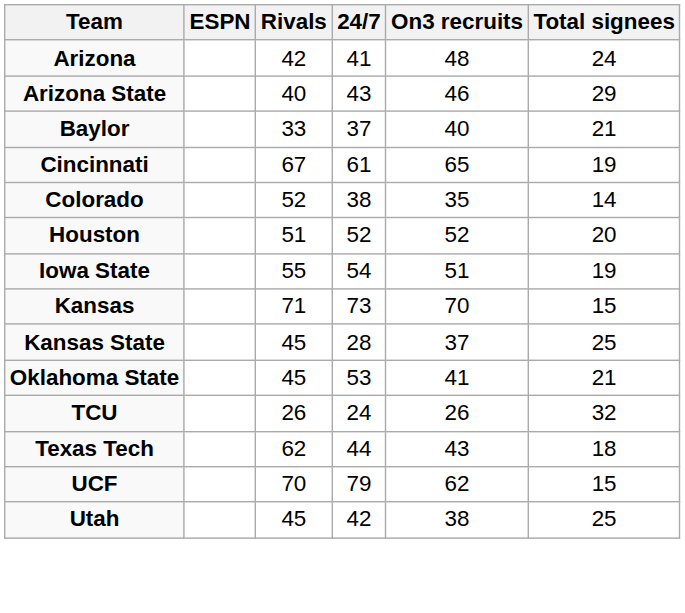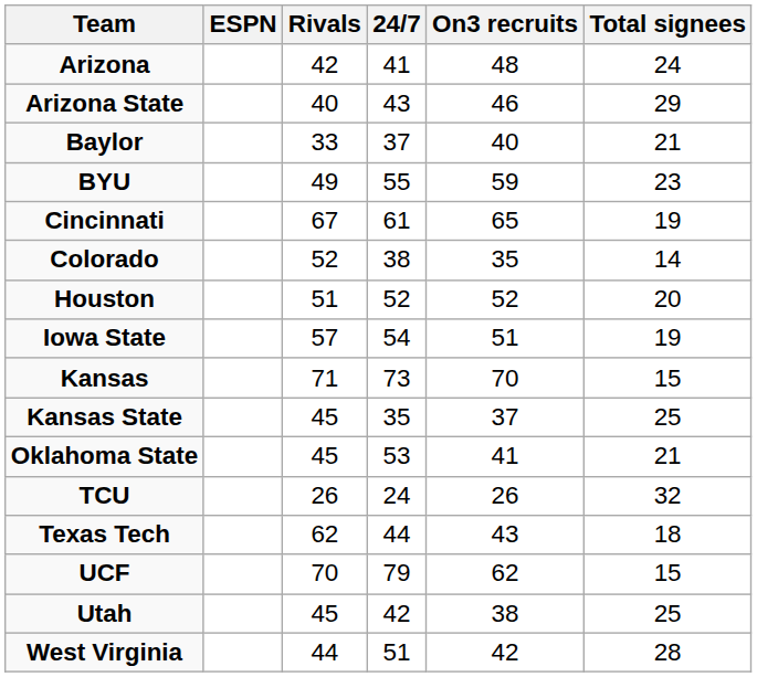 <table class="wikitable sortable" style="text-align:center">
 <tr>
 <th>Team</th>
 <th>ESPN</th>
 <th>Rivals</th>
 <th>24/7</th>
 <th>On3 recruits</th>
 <th>Total signees</th>
 </tr>
 <tr>
 <td><strong>Arizona</strong></td>
 <td style="text-align:center; background:white"></td>
 <td style="text-align:center; background:white">42</td>
 <td style="text-align:center; background:white">41</td>
 <td style="text-align:center; background:white">48</td>
 <td style="text-align:center; background:white">24</td>
 </tr>
 <tr>
 <td><strong>Arizona State</strong></td>
 <td style="text-align:center; background:white"></td>
 <td style="text-align:center; background:white">40</td>
 <td style="text-align:center; background:white">43</td>
 <td style="text-align:center; background:white">46</td>
 <td style="text-align:center; background:white">29</td>
 </tr>
 <tr>
 <td><strong>Baylor</strong></td>
 <td style="text-align:center; background:white"></td>
 <td style="text-align:center; background:white">33</td>
 <td style="text-align:center; background:white">37</td>
 <td style="text-align:center; background:white">40</td>
 <td style="text-align:center; background:white">21</td>
 </tr>
 <tr>
+<td><strong>BYU</strong></td>
+<td style="text-align:center; background:white"></td>
+<td style="text-align:center; background:white">49</td>
+<td style="text-align:center; background:white">55</td>
+<td style="text-align:center; background:white">59</td>
+<td style="text-align:center; background:white">23</td>
+</tr>
+<tr>
 <td><strong>Cincinnati</strong></td>
 <td style="text-align:center; background:white"></td>
 <td style="text-align:center; background:white">67</td>
 <td style="text-align:center; background:white">61</td>
 <td style="text-align:center; background:white">65</td>
 <td style="text-align:center; background:white">19</td>
 </tr>
 <tr>
 <td><strong>Colorado</strong></td>
 <td style="text-align:center; background:white"></td>
 <td style="text-align:center; background:white">52</td>
 <td style="text-align:center; background:white">38</td>
 <td style="text-align:center; background:white">35</td>
 <td style="text-align:center; background:white">14</td>
 </tr>
 <tr>
 <td><strong>Houston</strong></td>
 <td style="text-align:center; background:white"></td>
 <td style="text-align:center; background:white">51</td>
 <td style="text-align:center; background:white">52</td>
 <td style="text-align:center; background:white">52</td>
 <td style="text-align:center; background:white">20</td>
 </tr>
 <tr>
 <td><strong>Iowa State</strong></td>
 <td style="text-align:center; background:white"></td>
-<td style="text-align:center; background:white">55</td>
+<td style="text-align:center; background:white">57</td>
 <td style="text-align:center; background:white">54</td>
 <td style="text-align:center; background:white">51</td>
 <td style="text-align:center; background:white">19</td>
 </tr>
 <tr>
 <td><strong>Kansas</strong></td>
 <td style="text-align:center; background:white"></td>
 <td style="text-align:center; background:white">71</td>
 <td style="text-align:center; background:white">73</td>
 <td style="text-align:center; background:white">70</td>
 <td style="text-align:center; background:white">15</td>
 </tr>
 <tr>
 <td><strong>Kansas State</strong></td>
 <td style="text-align:center; background:white"></td>
 <td style="text-align:center; background:white">45</td>
-<td style="text-align:center; background:white">28</td>
+<td style="text-align:center; background:white">35</td>
 <td style="text-align:center; background:white">37</td>
 <td style="text-align:center; background:white">25</td>
 </tr>
 <tr>
 <td><strong>Oklahoma State</strong></td>
 <td style="text-align:center; background:white"></td>
 <td style="text-align:center; background:white">45</td>
 <td style="text-align:center; background:white">53</td>
 <td style="text-align:center; background:white">41</td>
 <td style="text-align:center; background:white">21</td>
 </tr>
 <tr>
 <td><strong>TCU</strong></td>
 <td style="text-align:center; background:white"></td>
 <td style="text-align:center; background:white">26</td>
 <td style="text-align:center; background:white">24</td>
 <td style="text-align:center; background:white">26</td>
 <td style="text-align:center; background:white">32</td>
 </tr>
 <tr>
 <td><strong>Texas Tech</strong></td>
 <td style="text-align:center; background:white"></td>
 <td style="text-align:center; background:white">62</td>
 <td style="text-align:center; background:white">44</td>
 <td style="text-align:center; background:white">43</td>
 <td style="text-align:center; background:white">18</td>
 </tr>
 <tr>
 <td><strong>UCF</strong></td>
 <td style="text-align:center; background:white"></td>
 <td style="text-align:center; background:white">70</td>
 <td style="text-align:center; background:white">79</td>
 <td style="text-align:center; background:white">62</td>
 <td style="text-align:center; background:white">15</td>
 </tr>
 <tr>
 <td><strong>Utah</strong></td>
 <td style="text-align:center; background:white"></td>
 <td style="text-align:center; background:white">45</td>
 <td style="text-align:center; background:white">42</td>
 <td style="text-align:center; background:white">38</td>
 <td style="text-align:center; background:white">25</td>
 </tr>
+<tr>
+<td><strong>West Virginia</strong></td>
+<td style="text-align:center; background:white"></td>
+<td style="text-align:center; background:white">44</td>
+<td style="text-align:center; background:white">51</td>
+<td style="text-align:center; background:white">42</td>
+<td style="text-align:center; background:white">28</td>
+</tr>
 </table>
